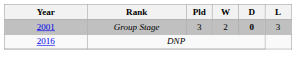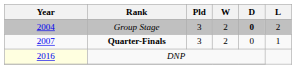 <table class="wikitable" style="text-align: center;font-size:90%;">
 <tr>
 <th width=125>Year</th>
 <th width=150>Rank</th>
 <th width=35>Pld</th>
 <th width=35>W</th>
 <th width=35>D</th>
 <th width=35>L</th>
 </tr>
 <tr bgcolor=silver>
-<td> <a href='#'>2001</a></td>
+<td> <a href='#'>2004</a></td>
 <td><em>Group Stage</em></td>
 <td>3</td>
 <td>2</td>
 <td><strong>0</strong></td>
-<td>3</td>
+<td>2</td>
 </tr>
 <tr>
-<td> <a href='#'>2016</a></td>
+<td> <a href='#'>2007</a></td>
+<td><strong>Quarter-Finals </strong></td>
+<td>3</td>
+<td>2</td>
+<td>0</td>
+<td>1</td>
+</tr>
+<tr>
+<td style="background: lightyellow;"> <a href='#'>2016</a></td>
 <td colspan=4><em>DNP</em></td>
 </tr>
 <tr>
 </tr>
 </table>
